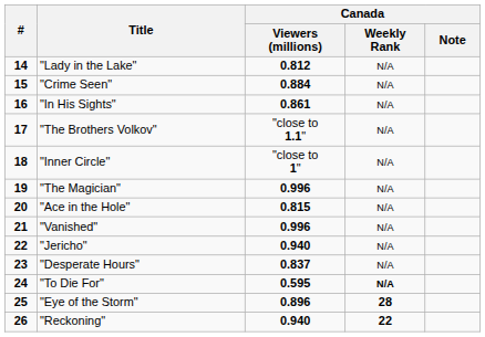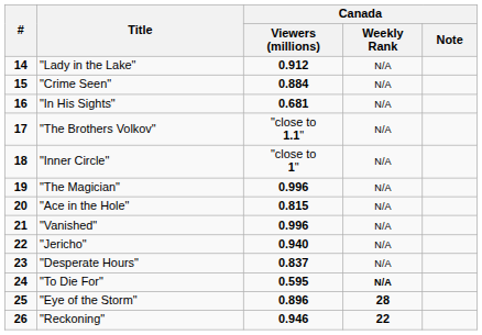 <table class="wikitable" style="text-align:center; width: 50%;">
 <tr>
 <th rowspan="2">#</th>
 <th rowspan="2">Title</th>
 <th colspan="3">Canada</th>
 </tr>
 <tr>
 <th>Viewers<br>(millions)</th>
 <th>Weekly<br>Rank</th>
 <th>Note</th>
 </tr>
 <tr>
 <td><strong>14</strong></td>
 <td align=left>"Lady in the Lake"</td>
-<td><strong>0.812</strong></td>
+<td><strong>0.912</strong></td>
 <td><span><small>N/A</small></span></td>
 <td></td>
 </tr>
 <tr>
 <td><strong>15</strong></td>
 <td align=left>"Crime Seen"</td>
 <td><strong>0.884</strong></td>
 <td><span><small>N/A</small></span></td>
 <td></td>
 </tr>
 <tr>
 <td><strong>16</strong></td>
 <td align=left>"In His Sights"</td>
-<td><strong>0.861</strong></td>
+<td><strong>0.681</strong></td>
 <td><span><small>N/A</small></span></td>
 <td></td>
 </tr>
 <tr>
 <td><strong>17</strong></td>
 <td align=left>"The Brothers Volkov"</td>
 <td>"close to<br><strong>1.1</strong>"</td>
 <td><span><small>N/A</small></span></td>
 <td></td>
 </tr>
 <tr>
 <td><strong>18</strong></td>
 <td align=left>"Inner Circle"</td>
 <td>"close to<br><strong>1</strong>"</td>
 <td><span><small>N/A</small></span></td>
 <td></td>
 </tr>
 <tr>
 <td><strong>19</strong></td>
 <td align=left>"The Magician"</td>
 <td><strong>0.996</strong></td>
 <td><span><small>N/A</small></span></td>
 <td></td>
 </tr>
 <tr>
 <td><strong>20</strong></td>
 <td align=left>"Ace in the Hole"</td>
 <td><strong>0.815</strong></td>
 <td><span><small>N/A</small></span></td>
 <td></td>
 </tr>
 <tr>
 <td><strong>21</strong></td>
 <td align=left>"Vanished"</td>
 <td><strong>0.996</strong></td>
 <td><span><small>N/A</small></span></td>
 <td></td>
 </tr>
 <tr>
 <td><strong>22</strong></td>
 <td align=left>"Jericho"</td>
 <td><strong>0.940</strong></td>
 <td><span><small>N/A</small></span></td>
 <td></td>
 </tr>
 <tr>
 <td><strong>23</strong></td>
 <td align=left>"Desperate Hours"</td>
 <td><strong>0.837</strong></td>
 <td><span><small>N/A</small></span></td>
 <td></td>
 </tr>
 <tr>
 <td><strong>24</strong></td>
 <td align=left>"To Die For"</td>
 <td><strong>0.595</strong></td>
 <td><strong><span><small>N/A</small></span></strong></td>
 <td></td>
 </tr>
 <tr>
 <td><strong>25</strong></td>
 <td align=left>"Eye of the Storm"</td>
 <td><strong>0.896</strong></td>
 <td><strong>28</strong></td>
 <td></td>
 </tr>
 <tr>
 <td><strong>26</strong></td>
 <td align=left>"Reckoning"</td>
-<td><strong>0.940</strong></td>
+<td><strong>0.946</strong></td>
 <td><strong>22</strong></td>
 <td></td>
 </tr>
 </table>
